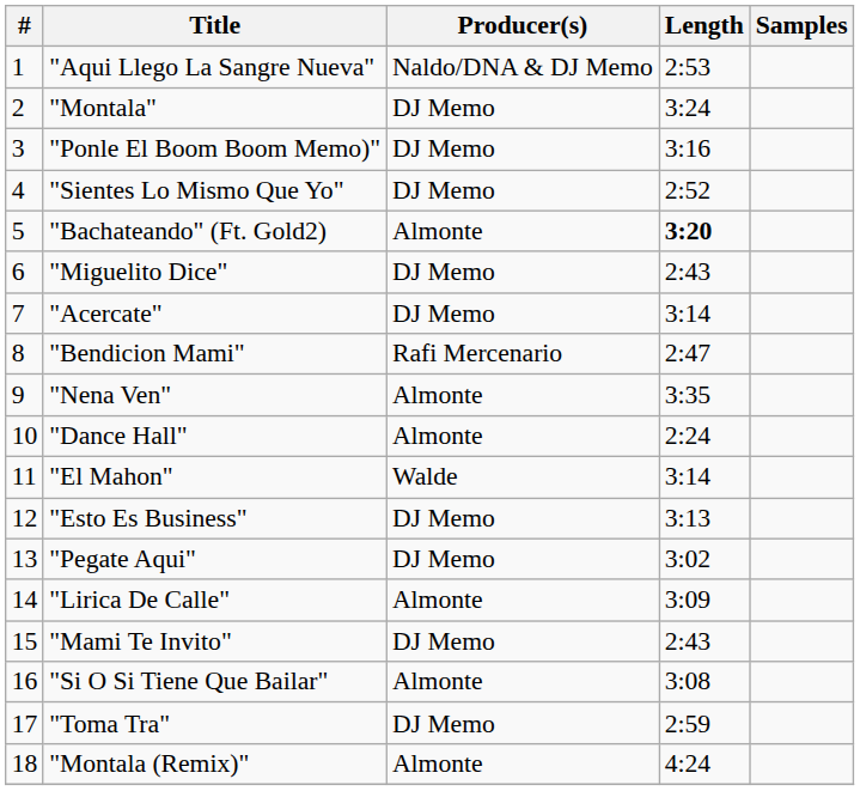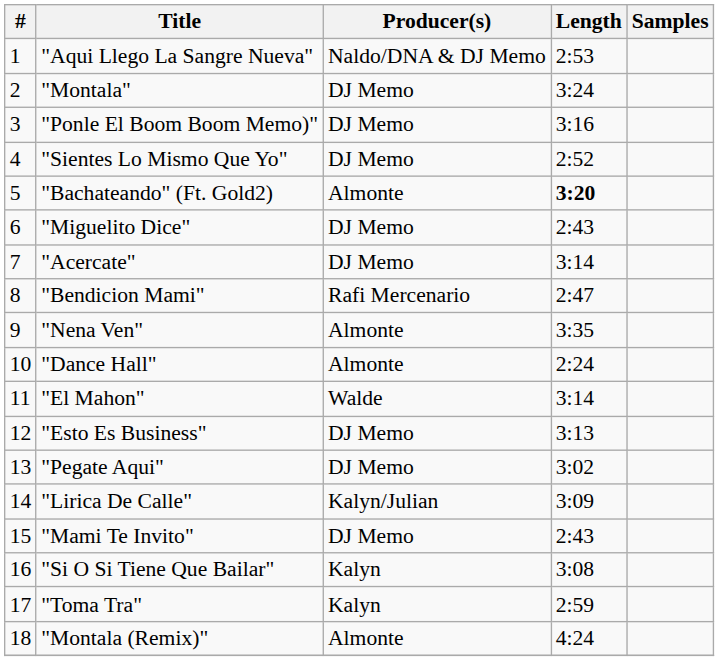 <table class="wikitable">
 <tr>
 <th align="center">#</th>
 <th align="center">Title</th>
 <th align="center">Producer(s)</th>
 <th align="center">Length</th>
 <th align="center">Samples</th>
 </tr>
 <tr>
 <td>1</td>
 <td>"Aqui Llego La Sangre Nueva"</td>
 <td>Naldo/DNA & DJ Memo</td>
 <td>2:53</td>
 <td></td>
 </tr>
 <tr>
 <td>2</td>
 <td>"Montala"</td>
 <td>DJ Memo</td>
 <td>3:24</td>
 <td></td>
 </tr>
 <tr>
 <td>3</td>
 <td>"Ponle El Boom Boom Memo)"</td>
 <td>DJ Memo</td>
 <td>3:16</td>
 <td></td>
 </tr>
 <tr>
 <td>4</td>
 <td>"Sientes Lo Mismo Que Yo"</td>
 <td>DJ Memo</td>
 <td>2:52</td>
 <td></td>
 </tr>
 <tr>
 <td>5</td>
 <td>"Bachateando" (Ft. Gold2)</td>
 <td>Almonte</td>
 <td><strong>3:20</strong></td>
 <td></td>
 </tr>
 <tr>
 <td>6</td>
 <td>"Miguelito Dice"</td>
 <td>DJ Memo</td>
 <td>2:43</td>
 <td></td>
 </tr>
 <tr>
 <td>7</td>
 <td>"Acercate"</td>
 <td>DJ Memo</td>
 <td>3:14</td>
 <td></td>
 </tr>
 <tr>
 <td>8</td>
 <td>"Bendicion Mami"</td>
 <td>Rafi Mercenario</td>
 <td>2:47</td>
 <td></td>
 </tr>
 <tr>
 <td>9</td>
 <td>"Nena Ven"</td>
 <td>Almonte</td>
 <td>3:35</td>
 <td></td>
 </tr>
 <tr>
 <td>10</td>
 <td>"Dance Hall"</td>
 <td>Almonte</td>
 <td>2:24</td>
 <td></td>
 </tr>
 <tr>
 <td>11</td>
 <td>"El Mahon"</td>
 <td>Walde</td>
 <td>3:14</td>
 <td></td>
 </tr>
 <tr>
 <td>12</td>
 <td>"Esto Es Business"</td>
 <td>DJ Memo</td>
 <td>3:13</td>
 <td></td>
 </tr>
 <tr>
 <td>13</td>
 <td>"Pegate Aqui"</td>
 <td>DJ Memo</td>
 <td>3:02</td>
 <td></td>
 </tr>
 <tr>
 <td>14</td>
 <td>"Lirica De Calle"</td>
-<td>Almonte</td>
+<td>Kalyn/Julian</td>
 <td>3:09</td>
 <td></td>
 </tr>
 <tr>
 <td>15</td>
 <td>"Mami Te Invito"</td>
 <td>DJ Memo</td>
 <td>2:43</td>
 <td></td>
 </tr>
 <tr>
 <td>16</td>
 <td>"Si O Si Tiene Que Bailar"</td>
-<td>Almonte</td>
+<td>Kalyn</td>
 <td>3:08</td>
 <td></td>
 </tr>
 <tr>
 <td>17</td>
 <td>"Toma Tra"</td>
-<td>DJ Memo</td>
+<td>Kalyn</td>
 <td>2:59</td>
 <td></td>
 </tr>
 <tr>
 <td>18</td>
 <td>"Montala (Remix)"</td>
 <td>Almonte</td>
 <td>4:24</td>
 <td></td>
 </tr>
 <tr>
 </tr>
 </table>
